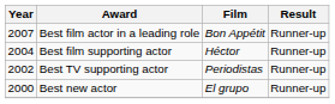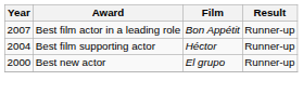 <table class="wikitable">
 <tr>
 <th>Year</th>
 <th>Award</th>
 <th>Film</th>
 <th>Result</th>
 </tr>
 <tr>
 <td>2007</td>
 <td>Best film actor in a leading role</td>
 <td><em>Bon Appétit</em></td>
 <td>Runner-up</td>
 </tr>
 <tr>
 <td>2004</td>
 <td>Best film supporting actor</td>
 <td><em>Héctor</em></td>
 <td>Runner-up</td>
 </tr>
 <tr>
-<td>2002</td>
-<td>Best TV supporting actor</td>
-<td><em>Periodistas</em></td>
-<td>Runner-up</td>
-</tr>
-<tr>
 <td>2000</td>
 <td>Best new actor</td>
 <td><em>El grupo</em></td>
 <td>Runner-up</td>
 </tr>
 <tr>
 </tr>
 </table>
